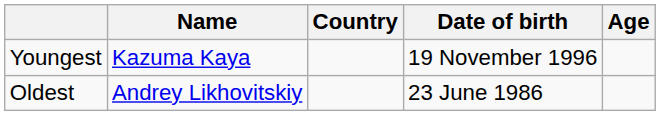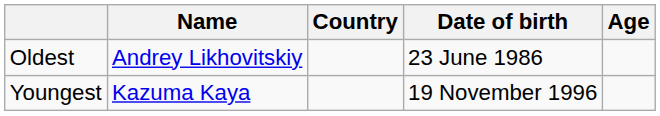 <table class="wikitable">
 <tr>
 <th></th>
 <th>Name</th>
 <th>Country</th>
 <th>Date of birth</th>
 <th>Age</th>
 </tr>
 <tr>
+<td>Oldest</td>
+<td><a href='#'>Andrey Likhovitskiy</a></td>
+<td></td>
+<td>23 June 1986</td>
+<td></td>
+</tr>
+<tr>
 <td>Youngest</td>
 <td><a href='#'>Kazuma Kaya</a></td>
 <td></td>
 <td>19 November 1996</td>
 <td></td>
 </tr>
-<tr>
-<td>Oldest</td>
-<td><a href='#'>Andrey Likhovitskiy</a></td>
-<td></td>
-<td>23 June 1986</td>
-<td></td>
-</tr>
 </table>
